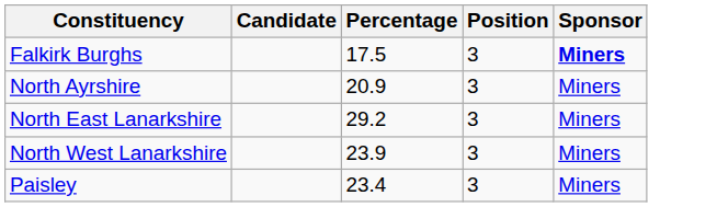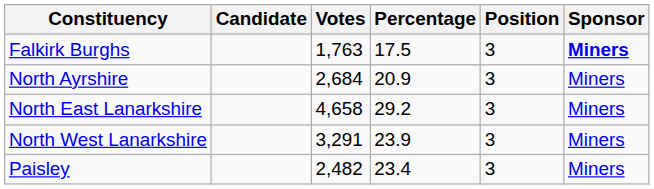 <table class="wikitable sortable">
 <tr>
 <th>Constituency</th>
 <th>Candidate</th>
+<th>Votes</th>
 <th>Percentage</th>
 <th>Position</th>
 <th>Sponsor</th>
 </tr>
 <tr>
 <td><a href='#'>Falkirk Burghs</a></td>
 <td></td>
+<td>1,763</td>
 <td>17.5</td>
 <td>3</td>
 <td><strong><a href='#'>Miners</a></strong></td>
 </tr>
 <tr>
 <td><a href='#'>North Ayrshire</a></td>
 <td></td>
+<td>2,684</td>
 <td>20.9</td>
 <td>3</td>
 <td><a href='#'>Miners</a></td>
 </tr>
 <tr>
 <td><a href='#'>North East Lanarkshire</a></td>
 <td></td>
+<td>4,658</td>
 <td>29.2</td>
 <td>3</td>
 <td><a href='#'>Miners</a></td>
 </tr>
 <tr>
 <td><a href='#'>North West Lanarkshire</a></td>
 <td></td>
+<td>3,291</td>
 <td>23.9</td>
 <td>3</td>
 <td><a href='#'>Miners</a></td>
 </tr>
 <tr>
 <td><a href='#'>Paisley</a></td>
 <td></td>
+<td>2,482</td>
 <td>23.4</td>
 <td>3</td>
 <td><a href='#'>Miners</a></td>
 </tr>
 </table>
